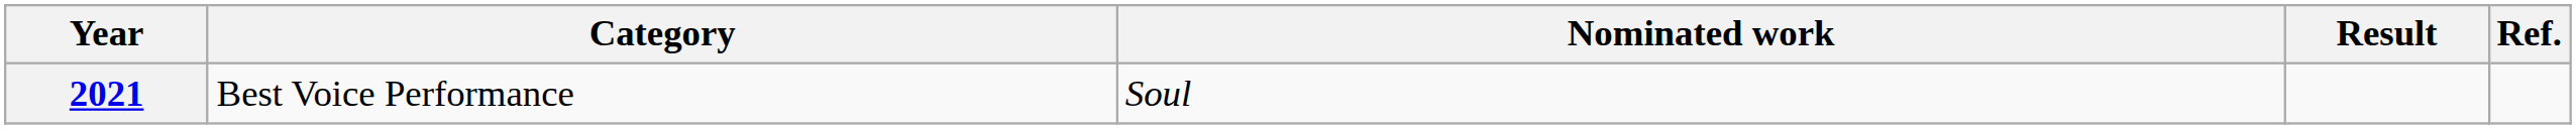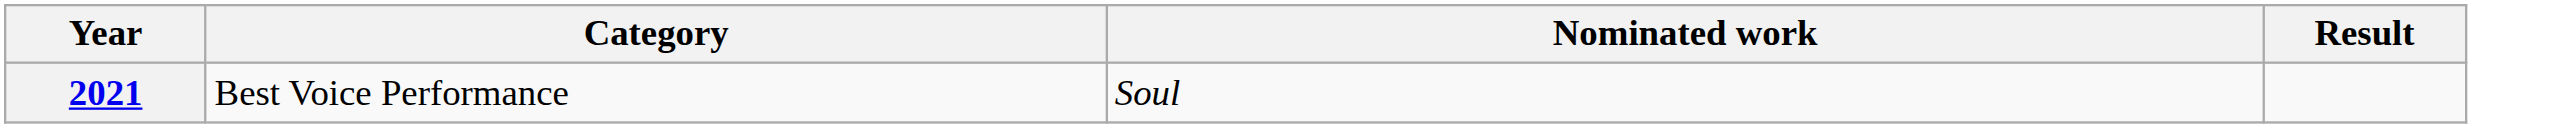 <table class=wikitable>
 <tr>
 <th scope="col" style="width:5em;">Year</th>
 <th scope="col" style="width:24em;">Category</th>
 <th scope="col" style="width:31em;">Nominated work</th>
 <th scope="col" style="width:5em;">Result</th>
-<th>Ref.</th>
 </tr>
 <tr>
 <th row=scope style="text-align:center;"><a href='#'>2021</a></th>
 <td>Best Voice Performance</td>
 <td><em>Soul</em></td>
 <td></td>
-<td style="text-align:center;"></td>
 </tr>
 </table>
